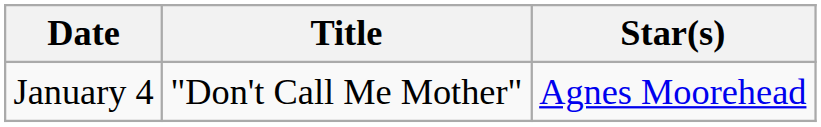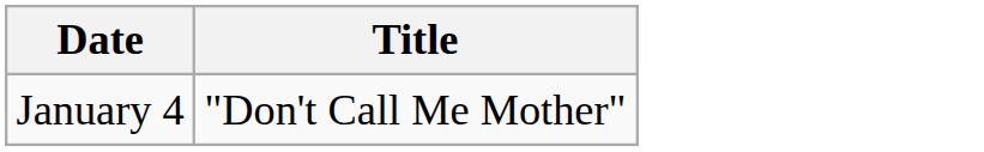 <table class="wikitable">
 <tr>
 <th>Date</th>
 <th>Title</th>
-<th>Star(s)</th>
 </tr>
 <tr>
 <td>January 4</td>
 <td>"Don't Call Me Mother"</td>
-<td><a href='#'>Agnes Moorehead</a></td>
 </tr>
 </table>
